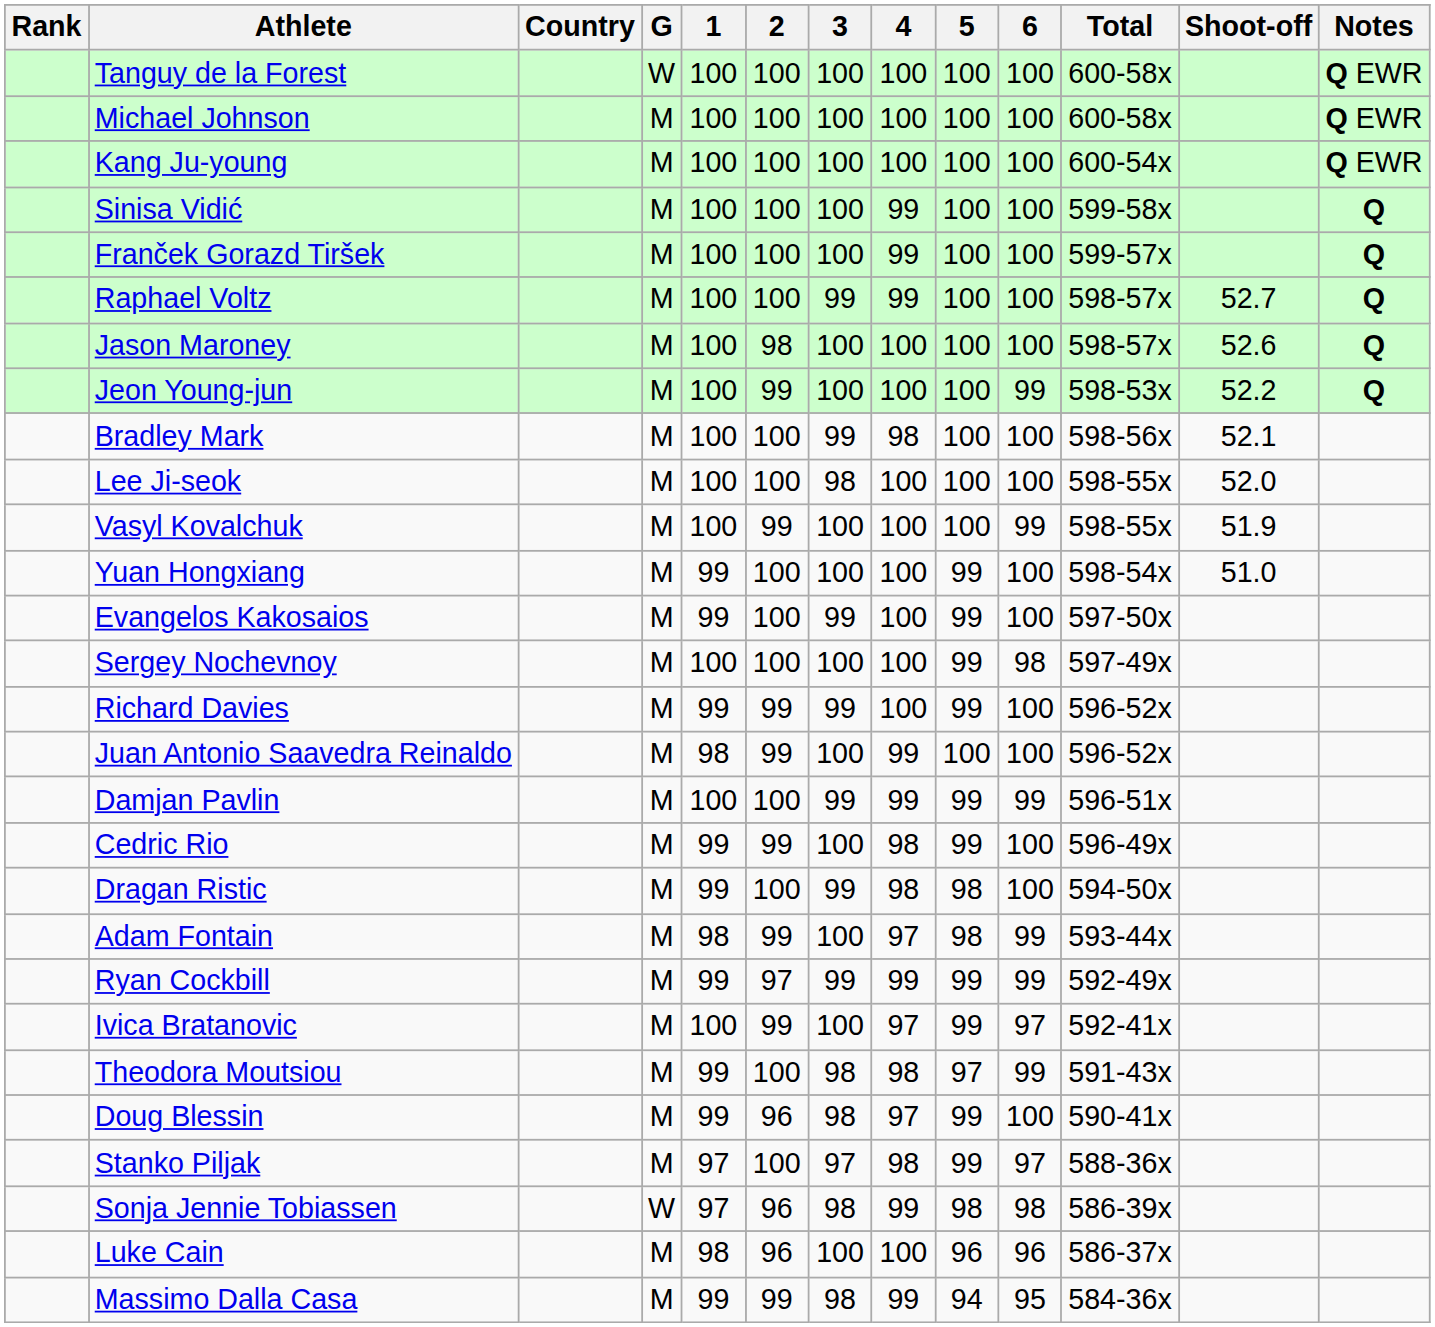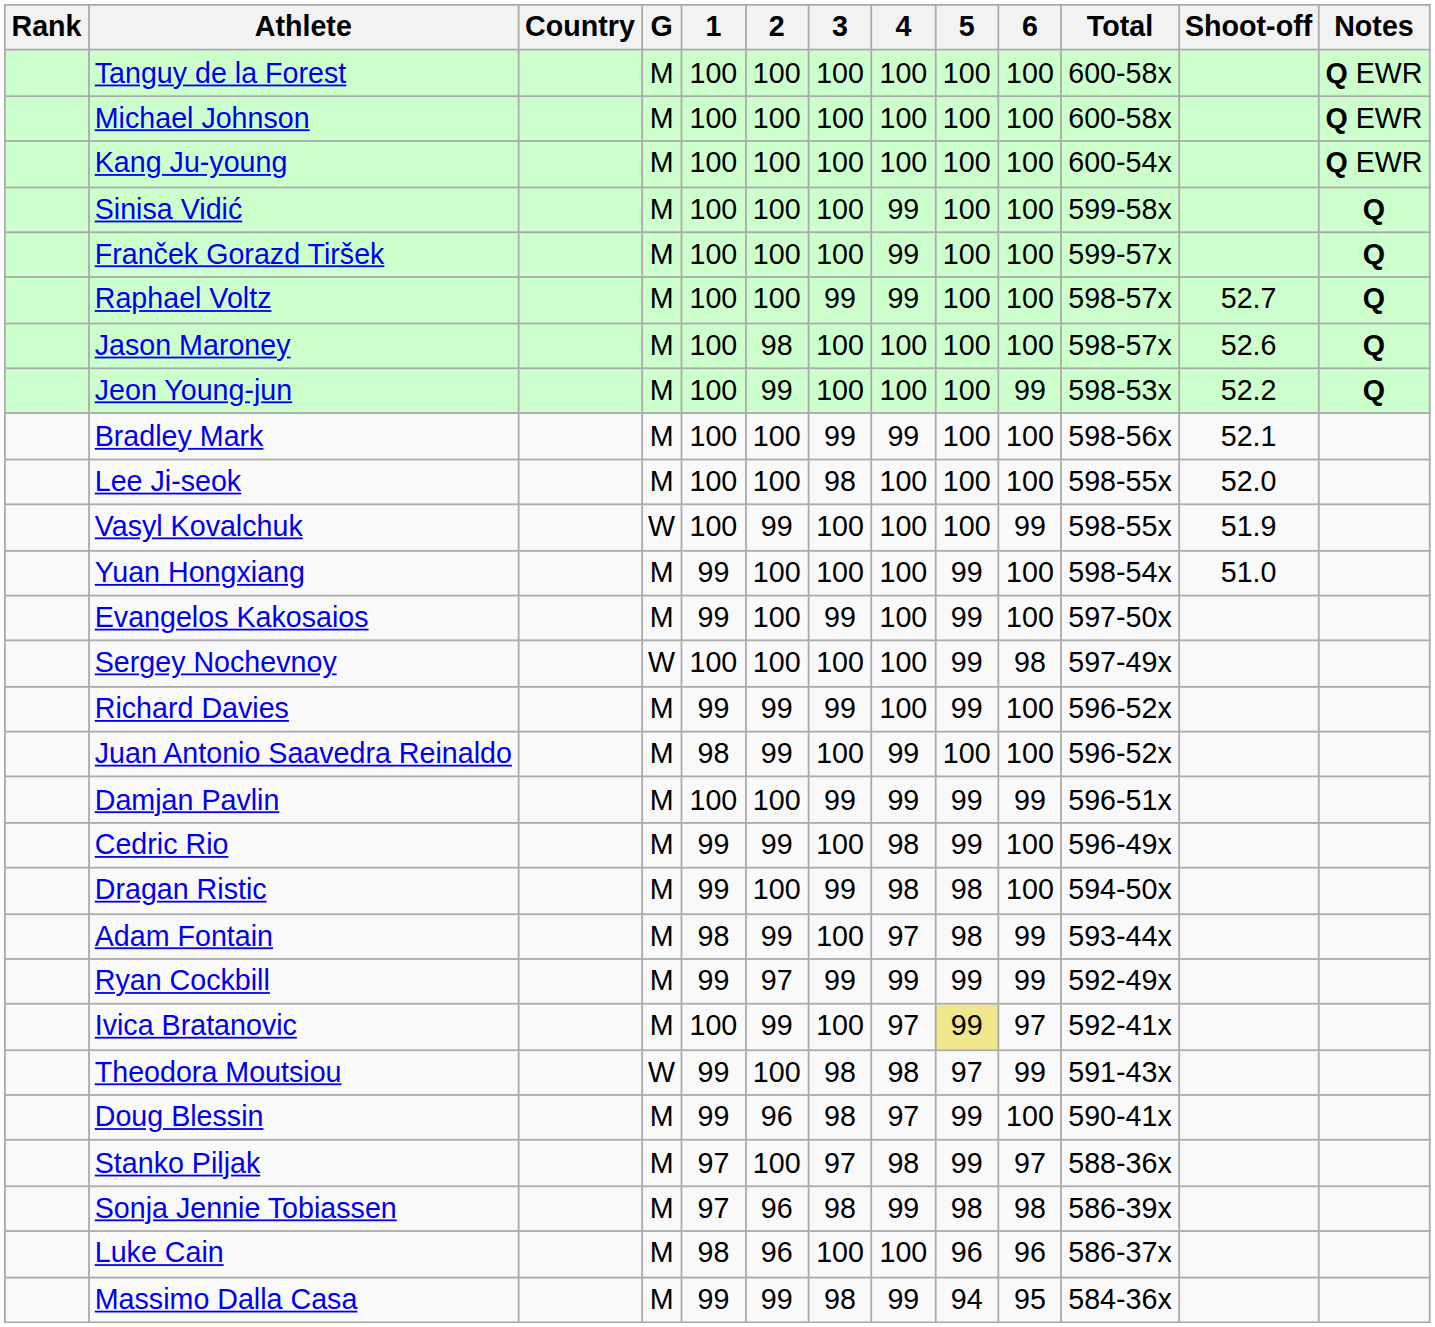 <table class="wikitable sortable" style="text-align:center">
 <tr>
 <th>Rank</th>
 <th>Athlete</th>
 <th>Country</th>
 <th>G</th>
 <th class="unsortable" style="width: 28px">1</th>
 <th class="unsortable" style="width: 28px">2</th>
 <th class="unsortable" style="width: 28px">3</th>
 <th class="unsortable" style="width: 28px">4</th>
 <th class="unsortable" style="width: 28px">5</th>
 <th class="unsortable" style="width: 28px">6</th>
 <th>Total</th>
 <th>Shoot-off</th>
 <th class="unsortable">Notes</th>
 </tr>
 <tr bgcolor=#ccffcc>
 <td></td>
 <td align=left><a href='#'>Tanguy de la Forest</a></td>
 <td align=left></td>
-<td>W</td>
+<td>M</td>
 <td>100</td>
 <td>100</td>
 <td>100</td>
 <td>100</td>
 <td>100</td>
 <td>100</td>
 <td>600-58x</td>
 <td></td>
 <td><strong>Q</strong> EWR</td>
 </tr>
 <tr bgcolor=#ccffcc>
 <td></td>
 <td align=left><a href='#'>Michael Johnson</a></td>
 <td align=left></td>
 <td>M</td>
 <td>100</td>
 <td>100</td>
 <td>100</td>
 <td>100</td>
 <td>100</td>
 <td>100</td>
 <td>600-58x</td>
 <td></td>
 <td><strong>Q</strong> EWR</td>
 </tr>
 <tr bgcolor=#ccffcc>
 <td></td>
 <td align=left><a href='#'>Kang Ju-young</a></td>
 <td align=left></td>
 <td>M</td>
 <td>100</td>
 <td>100</td>
 <td>100</td>
 <td>100</td>
 <td>100</td>
 <td>100</td>
 <td>600-54x</td>
 <td></td>
 <td><strong>Q</strong> EWR</td>
 </tr>
 <tr bgcolor=#ccffcc>
 <td></td>
 <td align=left><a href='#'>Sinisa Vidić</a></td>
 <td align=left></td>
 <td>M</td>
 <td>100</td>
 <td>100</td>
 <td>100</td>
 <td>99</td>
 <td>100</td>
 <td>100</td>
 <td>599-58x</td>
 <td></td>
 <td><strong>Q</strong></td>
 </tr>
 <tr bgcolor=#ccffcc>
 <td></td>
 <td align=left><a href='#'>Franček Gorazd Tiršek</a></td>
 <td align=left></td>
 <td>M</td>
 <td>100</td>
 <td>100</td>
 <td>100</td>
 <td>99</td>
 <td>100</td>
 <td>100</td>
 <td>599-57x</td>
 <td></td>
 <td><strong>Q</strong></td>
 </tr>
 <tr bgcolor=#ccffcc>
 <td></td>
 <td align=left><a href='#'>Raphael Voltz</a></td>
 <td align=left></td>
 <td>M</td>
 <td>100</td>
 <td>100</td>
 <td>99</td>
 <td>99</td>
 <td>100</td>
 <td>100</td>
 <td>598-57x</td>
 <td>52.7</td>
 <td><strong>Q</strong></td>
 </tr>
 <tr bgcolor=#ccffcc>
 <td></td>
 <td align=left><a href='#'>Jason Maroney</a></td>
 <td align=left></td>
 <td>M</td>
 <td>100</td>
 <td>98</td>
 <td>100</td>
 <td>100</td>
 <td>100</td>
 <td>100</td>
 <td>598-57x</td>
 <td>52.6</td>
 <td><strong>Q</strong></td>
 </tr>
 <tr bgcolor=#ccffcc>
 <td></td>
 <td align=left><a href='#'>Jeon Young-jun</a></td>
 <td align=left></td>
 <td>M</td>
 <td>100</td>
 <td>99</td>
 <td>100</td>
 <td>100</td>
 <td>100</td>
 <td>99</td>
 <td>598-53x</td>
 <td>52.2</td>
 <td><strong>Q</strong></td>
 </tr>
 <tr>
 <td></td>
 <td align=left><a href='#'>Bradley Mark</a></td>
 <td align=left></td>
 <td>M</td>
 <td>100</td>
 <td>100</td>
 <td>99</td>
-<td>98</td>
+<td>99</td>
 <td>100</td>
 <td>100</td>
 <td>598-56x</td>
 <td>52.1</td>
 <td></td>
 </tr>
 <tr>
 <td></td>
 <td align=left><a href='#'>Lee Ji-seok</a></td>
 <td align=left></td>
 <td>M</td>
 <td>100</td>
 <td>100</td>
 <td>98</td>
 <td>100</td>
 <td>100</td>
 <td>100</td>
 <td>598-55x</td>
 <td>52.0</td>
 <td></td>
 </tr>
 <tr>
 <td></td>
 <td align=left><a href='#'>Vasyl Kovalchuk</a></td>
 <td align=left></td>
-<td>M</td>
+<td>W</td>
 <td>100</td>
 <td>99</td>
 <td>100</td>
 <td>100</td>
 <td>100</td>
 <td>99</td>
 <td>598-55x</td>
 <td>51.9</td>
 <td></td>
 </tr>
 <tr>
 <td></td>
 <td align=left><a href='#'>Yuan Hongxiang</a></td>
 <td align=left></td>
 <td>M</td>
 <td>99</td>
 <td>100</td>
 <td>100</td>
 <td>100</td>
 <td>99</td>
 <td>100</td>
 <td>598-54x</td>
 <td>51.0</td>
 <td></td>
 </tr>
 <tr>
 <td></td>
 <td align=left><a href='#'>Evangelos Kakosaios</a></td>
 <td align=left></td>
 <td>M</td>
 <td>99</td>
 <td>100</td>
 <td>99</td>
 <td>100</td>
 <td>99</td>
 <td>100</td>
 <td>597-50x</td>
 <td></td>
 <td></td>
 </tr>
 <tr>
 <td></td>
 <td align=left><a href='#'>Sergey Nochevnoy</a></td>
 <td align=left></td>
-<td>M</td>
+<td>W</td>
 <td>100</td>
 <td>100</td>
 <td>100</td>
 <td>100</td>
 <td>99</td>
 <td>98</td>
 <td>597-49x</td>
 <td></td>
 <td></td>
 </tr>
 <tr>
 <td></td>
 <td align=left><a href='#'>Richard Davies</a></td>
 <td align=left></td>
 <td>M</td>
 <td>99</td>
 <td>99</td>
 <td>99</td>
 <td>100</td>
 <td>99</td>
 <td>100</td>
 <td>596-52x</td>
 <td></td>
 <td></td>
 </tr>
 <tr>
 <td></td>
 <td align=left><a href='#'>Juan Antonio Saavedra Reinaldo</a></td>
 <td align=left></td>
 <td>M</td>
 <td>98</td>
 <td>99</td>
 <td>100</td>
 <td>99</td>
 <td>100</td>
 <td>100</td>
 <td>596-52x</td>
 <td></td>
 <td></td>
 </tr>
 <tr>
 <td></td>
 <td align=left><a href='#'>Damjan Pavlin</a></td>
 <td align=left></td>
 <td>M</td>
 <td>100</td>
 <td>100</td>
 <td>99</td>
 <td>99</td>
 <td>99</td>
 <td>99</td>
 <td>596-51x</td>
 <td></td>
 <td></td>
 </tr>
 <tr>
 <td></td>
 <td align=left><a href='#'>Cedric Rio</a></td>
 <td align=left></td>
 <td>M</td>
 <td>99</td>
 <td>99</td>
 <td>100</td>
 <td>98</td>
 <td>99</td>
 <td>100</td>
 <td>596-49x</td>
 <td></td>
 <td></td>
 </tr>
 <tr>
 <td></td>
 <td align=left><a href='#'>Dragan Ristic</a></td>
 <td align=left></td>
 <td>M</td>
 <td>99</td>
 <td>100</td>
 <td>99</td>
 <td>98</td>
 <td>98</td>
 <td>100</td>
 <td>594-50x</td>
 <td></td>
 <td></td>
 </tr>
 <tr>
 <td></td>
 <td align=left><a href='#'>Adam Fontain</a></td>
 <td align=left></td>
 <td>M</td>
 <td>98</td>
 <td>99</td>
 <td>100</td>
 <td>97</td>
 <td>98</td>
 <td>99</td>
 <td>593-44x</td>
 <td></td>
 <td></td>
 </tr>
 <tr>
 <td></td>
 <td align=left><a href='#'>Ryan Cockbill</a></td>
 <td align=left></td>
 <td>M</td>
 <td>99</td>
 <td>97</td>
 <td>99</td>
 <td>99</td>
 <td>99</td>
 <td>99</td>
 <td>592-49x</td>
 <td></td>
 <td></td>
 </tr>
 <tr>
 <td></td>
 <td align=left><a href='#'>Ivica Bratanovic</a></td>
 <td align=left></td>
 <td>M</td>
 <td>100</td>
 <td>99</td>
 <td>100</td>
 <td>97</td>
-<td>99</td>
+<td style="background: khaki;">99</td>
 <td>97</td>
 <td>592-41x</td>
 <td></td>
 <td></td>
 </tr>
 <tr>
 <td></td>
 <td align=left><a href='#'>Theodora Moutsiou</a></td>
 <td align=left></td>
-<td>M</td>
+<td>W</td>
 <td>99</td>
 <td>100</td>
 <td>98</td>
 <td>98</td>
 <td>97</td>
 <td>99</td>
 <td>591-43x</td>
 <td></td>
 <td></td>
 </tr>
 <tr>
 <td></td>
 <td align=left><a href='#'>Doug Blessin</a></td>
 <td align=left></td>
 <td>M</td>
 <td>99</td>
 <td>96</td>
 <td>98</td>
 <td>97</td>
 <td>99</td>
 <td>100</td>
 <td>590-41x</td>
 <td></td>
 <td></td>
 </tr>
 <tr>
 <td></td>
 <td align=left><a href='#'>Stanko Piljak</a></td>
 <td align=left></td>
 <td>M</td>
 <td>97</td>
 <td>100</td>
 <td>97</td>
 <td>98</td>
 <td>99</td>
 <td>97</td>
 <td>588-36x</td>
 <td></td>
 <td></td>
 </tr>
 <tr>
 <td></td>
 <td align=left><a href='#'>Sonja Jennie Tobiassen</a></td>
 <td align=left></td>
-<td>W</td>
+<td>M</td>
 <td>97</td>
 <td>96</td>
 <td>98</td>
 <td>99</td>
 <td>98</td>
 <td>98</td>
 <td>586-39x</td>
 <td></td>
 <td></td>
 </tr>
 <tr>
 <td></td>
 <td align=left><a href='#'>Luke Cain</a></td>
 <td align=left></td>
 <td>M</td>
 <td>98</td>
 <td>96</td>
 <td>100</td>
 <td>100</td>
 <td>96</td>
 <td>96</td>
 <td>586-37x</td>
 <td></td>
 <td></td>
 </tr>
 <tr>
 <td></td>
 <td align=left><a href='#'>Massimo Dalla Casa</a></td>
 <td align=left></td>
 <td>M</td>
 <td>99</td>
 <td>99</td>
 <td>98</td>
 <td>99</td>
 <td>94</td>
 <td>95</td>
 <td>584-36x</td>
 <td></td>
 <td></td>
 </tr>
 </table>
